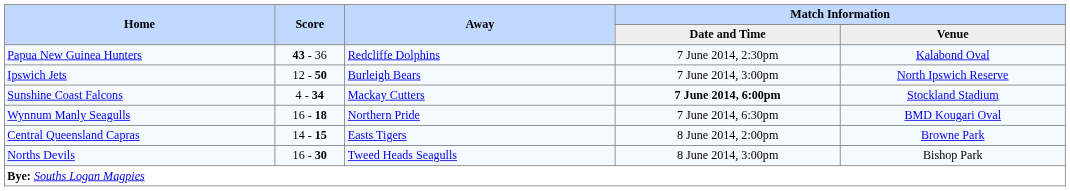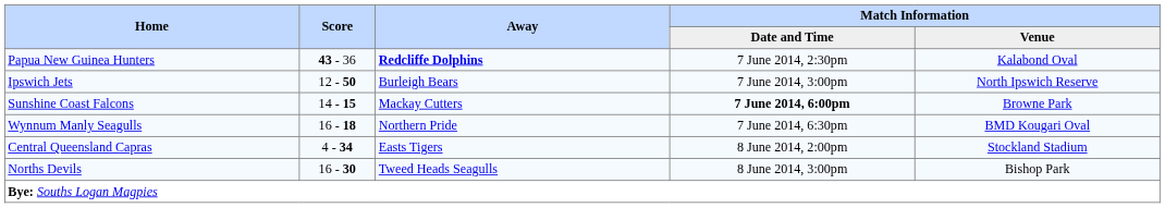 <table border=1 style="border-collapse:collapse; font-size:90%; text-align:center;" cellpadding=3 cellspacing=0>
 <tr bgcolor=#C1D8FF>
 <th rowspan=2 width=12%>Home</th>
 <th rowspan=2 width=3%>Score</th>
 <th rowspan=2 width=12%>Away</th>
 <th colspan=5>Match Information</th>
 </tr>
 <tr bgcolor=#EFEFEF>
 <th width=10%>Date and Time</th>
 <th width=10%>Venue</th>
 </tr>
 <tr bgcolor=#F5FAFF>
 <td align=left> <a href='#'>Papua New Guinea Hunters</a></td>
 <td><strong>43</strong> - 36</td>
-<td align=left> <a href='#'>Redcliffe Dolphins</a></td>
+<td align=left><strong> <a href='#'>Redcliffe Dolphins</a></strong></td>
 <td>7 June 2014, 2:30pm</td>
 <td><a href='#'>Kalabond Oval</a></td>
 </tr>
 <tr bgcolor=#F5FAFF>
 <td align=left> <a href='#'>Ipswich Jets</a></td>
 <td>12 - <strong>50</strong></td>
 <td align=left> <a href='#'>Burleigh Bears</a></td>
 <td>7 June 2014, 3:00pm</td>
 <td><a href='#'>North Ipswich Reserve</a></td>
 </tr>
 <tr bgcolor=#F5FAFF>
 <td align=left> <a href='#'>Sunshine Coast Falcons</a></td>
-<td>4 - <strong>34</strong></td>
+<td>14 - <strong>15</strong></td>
 <td align=left> <a href='#'>Mackay Cutters</a></td>
 <td><strong>7 June 2014, 6:00pm</strong></td>
-<td><a href='#'>Stockland Stadium</a></td>
+<td><a href='#'>Browne Park</a></td>
 </tr>
 <tr bgcolor=#F5FAFF>
 <td align=left> <a href='#'>Wynnum Manly Seagulls</a></td>
 <td>16 - <strong>18</strong></td>
 <td align=left> <a href='#'>Northern Pride</a></td>
 <td>7 June 2014, 6:30pm</td>
 <td><a href='#'>BMD Kougari Oval</a></td>
 </tr>
 <tr bgcolor=#F5FAFF>
 <td align=left> <a href='#'>Central Queensland Capras</a></td>
-<td>14 - <strong>15</strong></td>
+<td>4 - <strong>34</strong></td>
 <td align=left> <a href='#'>Easts Tigers</a></td>
 <td>8 June 2014, 2:00pm</td>
-<td><a href='#'>Browne Park</a></td>
+<td><a href='#'>Stockland Stadium</a></td>
 </tr>
 <tr bgcolor=#F5FAFF>
 <td align=left> <a href='#'>Norths Devils</a></td>
 <td>16 - <strong>30</strong></td>
 <td align=left> <a href='#'>Tweed Heads Seagulls</a></td>
 <td>8 June 2014, 3:00pm</td>
 <td>Bishop Park</td>
 </tr>
 <tr>
 <td colspan="5" style="text-align:left;"><strong>Bye:</strong> <em><a href='#'>Souths Logan Magpies</a></em></td>
 </tr>
 </table>
